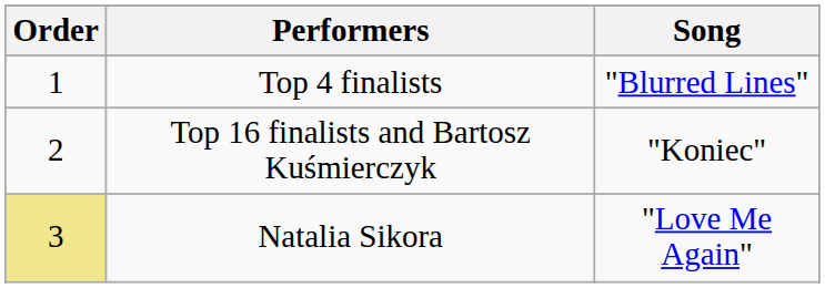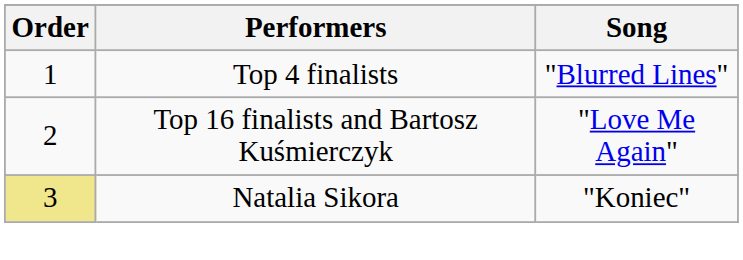 <table class="wikitable" style="text-align:center; width:65%;">
 <tr>
 </tr>
 <tr>
 <th>Order</th>
 <th>Performers</th>
 <th>Song</th>
 </tr>
 <tr>
 <td>1</td>
 <td>Top 4 finalists</td>
 <td>"<a href='#'>Blurred Lines</a>"</td>
 </tr>
 <tr>
 <td>2</td>
 <td>Top 16 finalists and Bartosz Kuśmierczyk</td>
-<td>"Koniec"</td>
+<td>"<a href='#'>Love Me Again</a>"</td>
 </tr>
 <tr>
 <td style="background: khaki;">3</td>
 <td>Natalia Sikora</td>
-<td>"<a href='#'>Love Me Again</a>"</td>
+<td>"Koniec"</td>
 </tr>
 </table>
